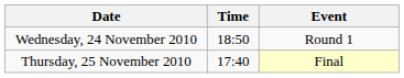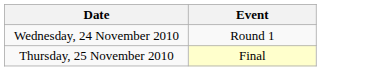 <table class = "wikitable" style="text-align:center;">
 <tr>
 <th width=220>Date</th>
-<th width=50>Time</th>
 <th width=150>Event</th>
 </tr>
 <tr>
 <td>Wednesday, 24 November 2010</td>
-<td>18:50</td>
 <td>Round 1</td>
 </tr>
 <tr>
 <td>Thursday, 25 November 2010</td>
-<td>17:40</td>
 <td bgcolor=ffffcc>Final</td>
 </tr>
 </table>
